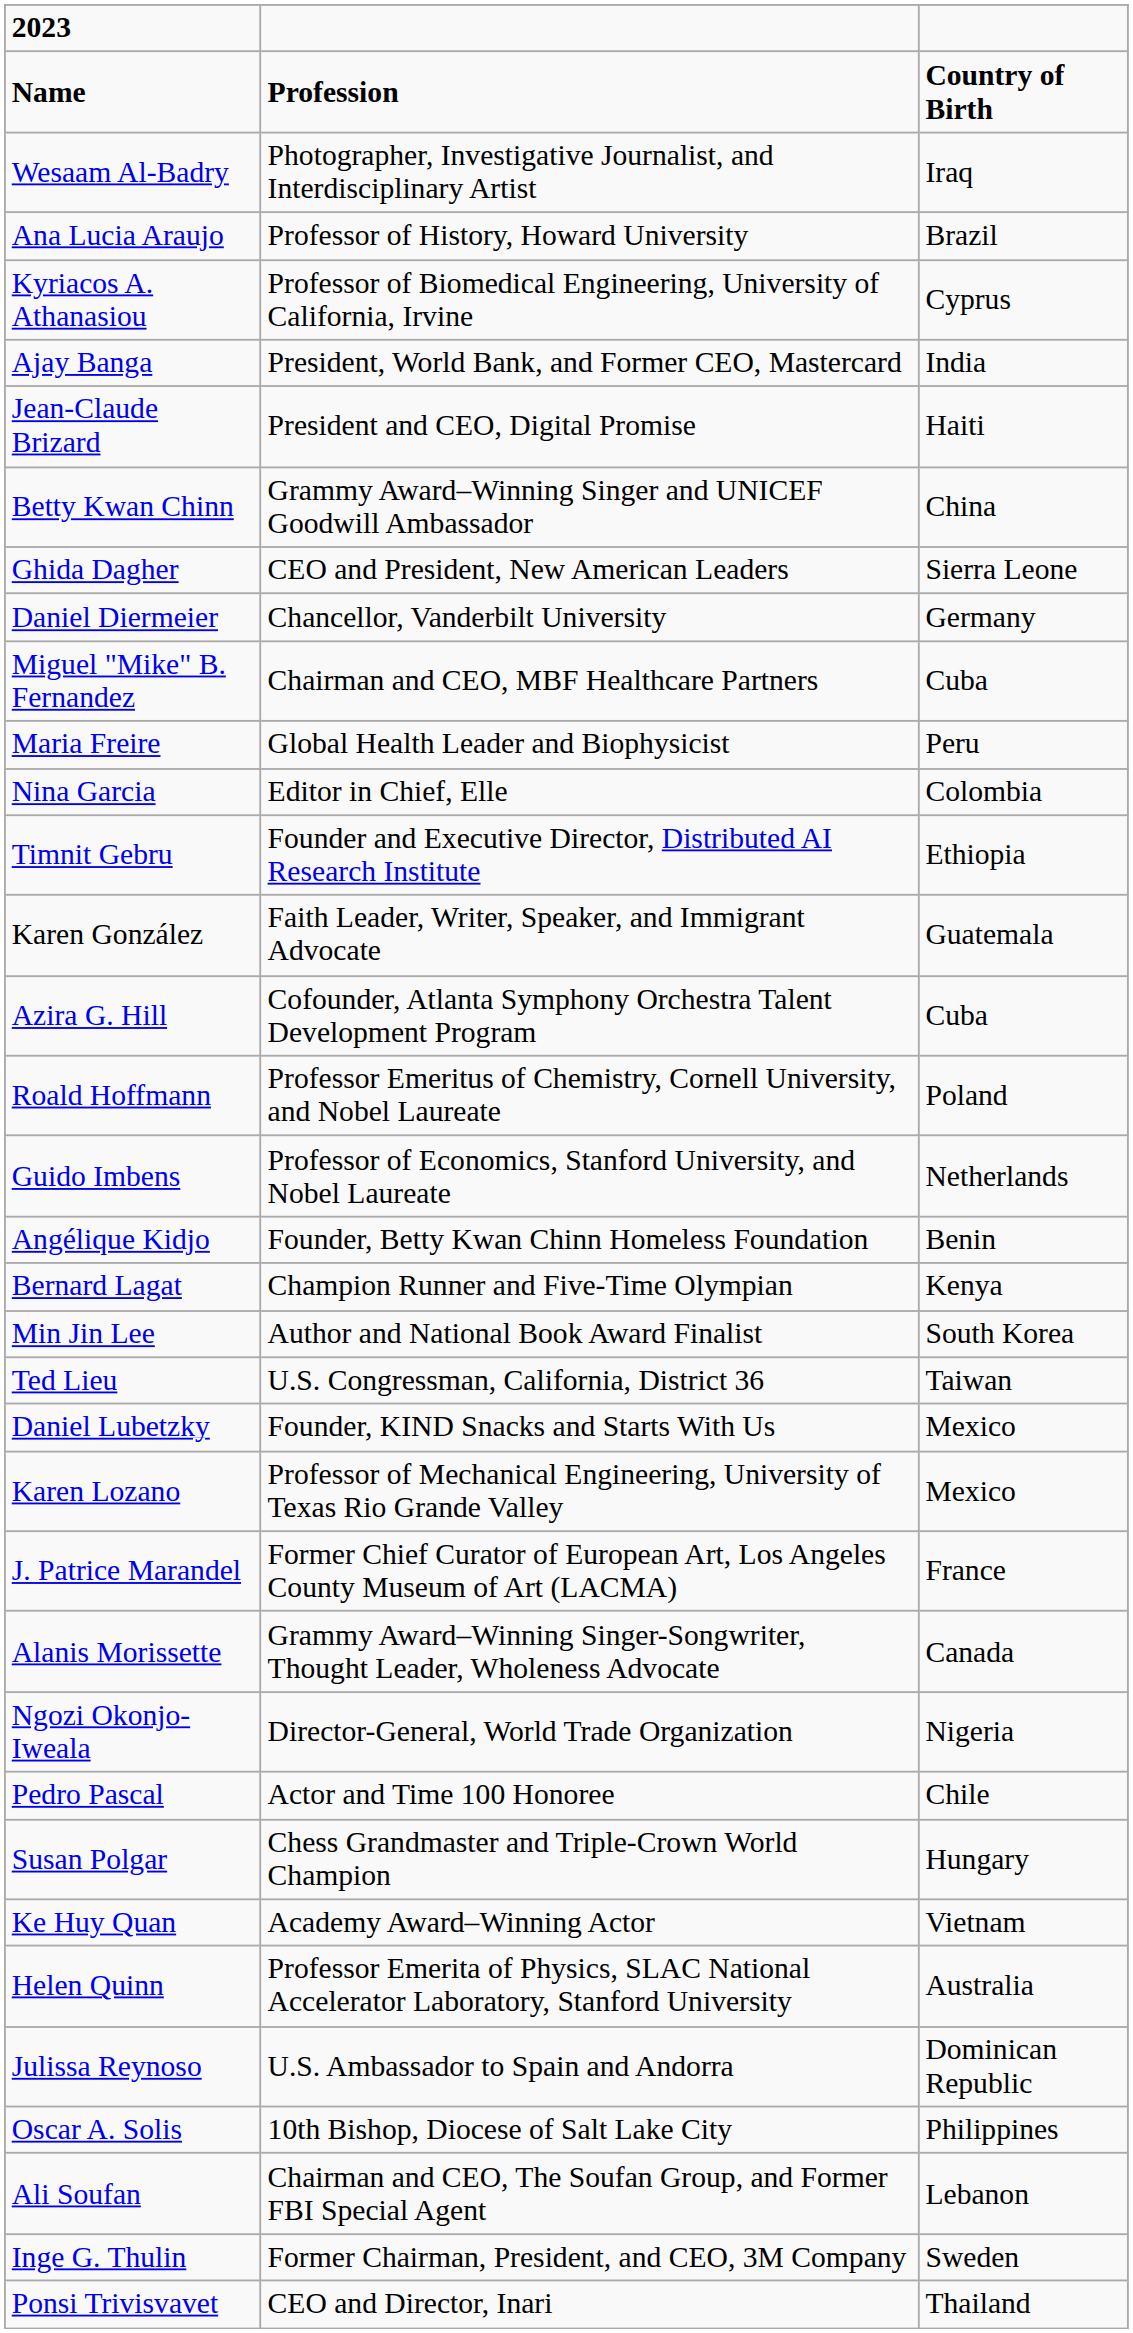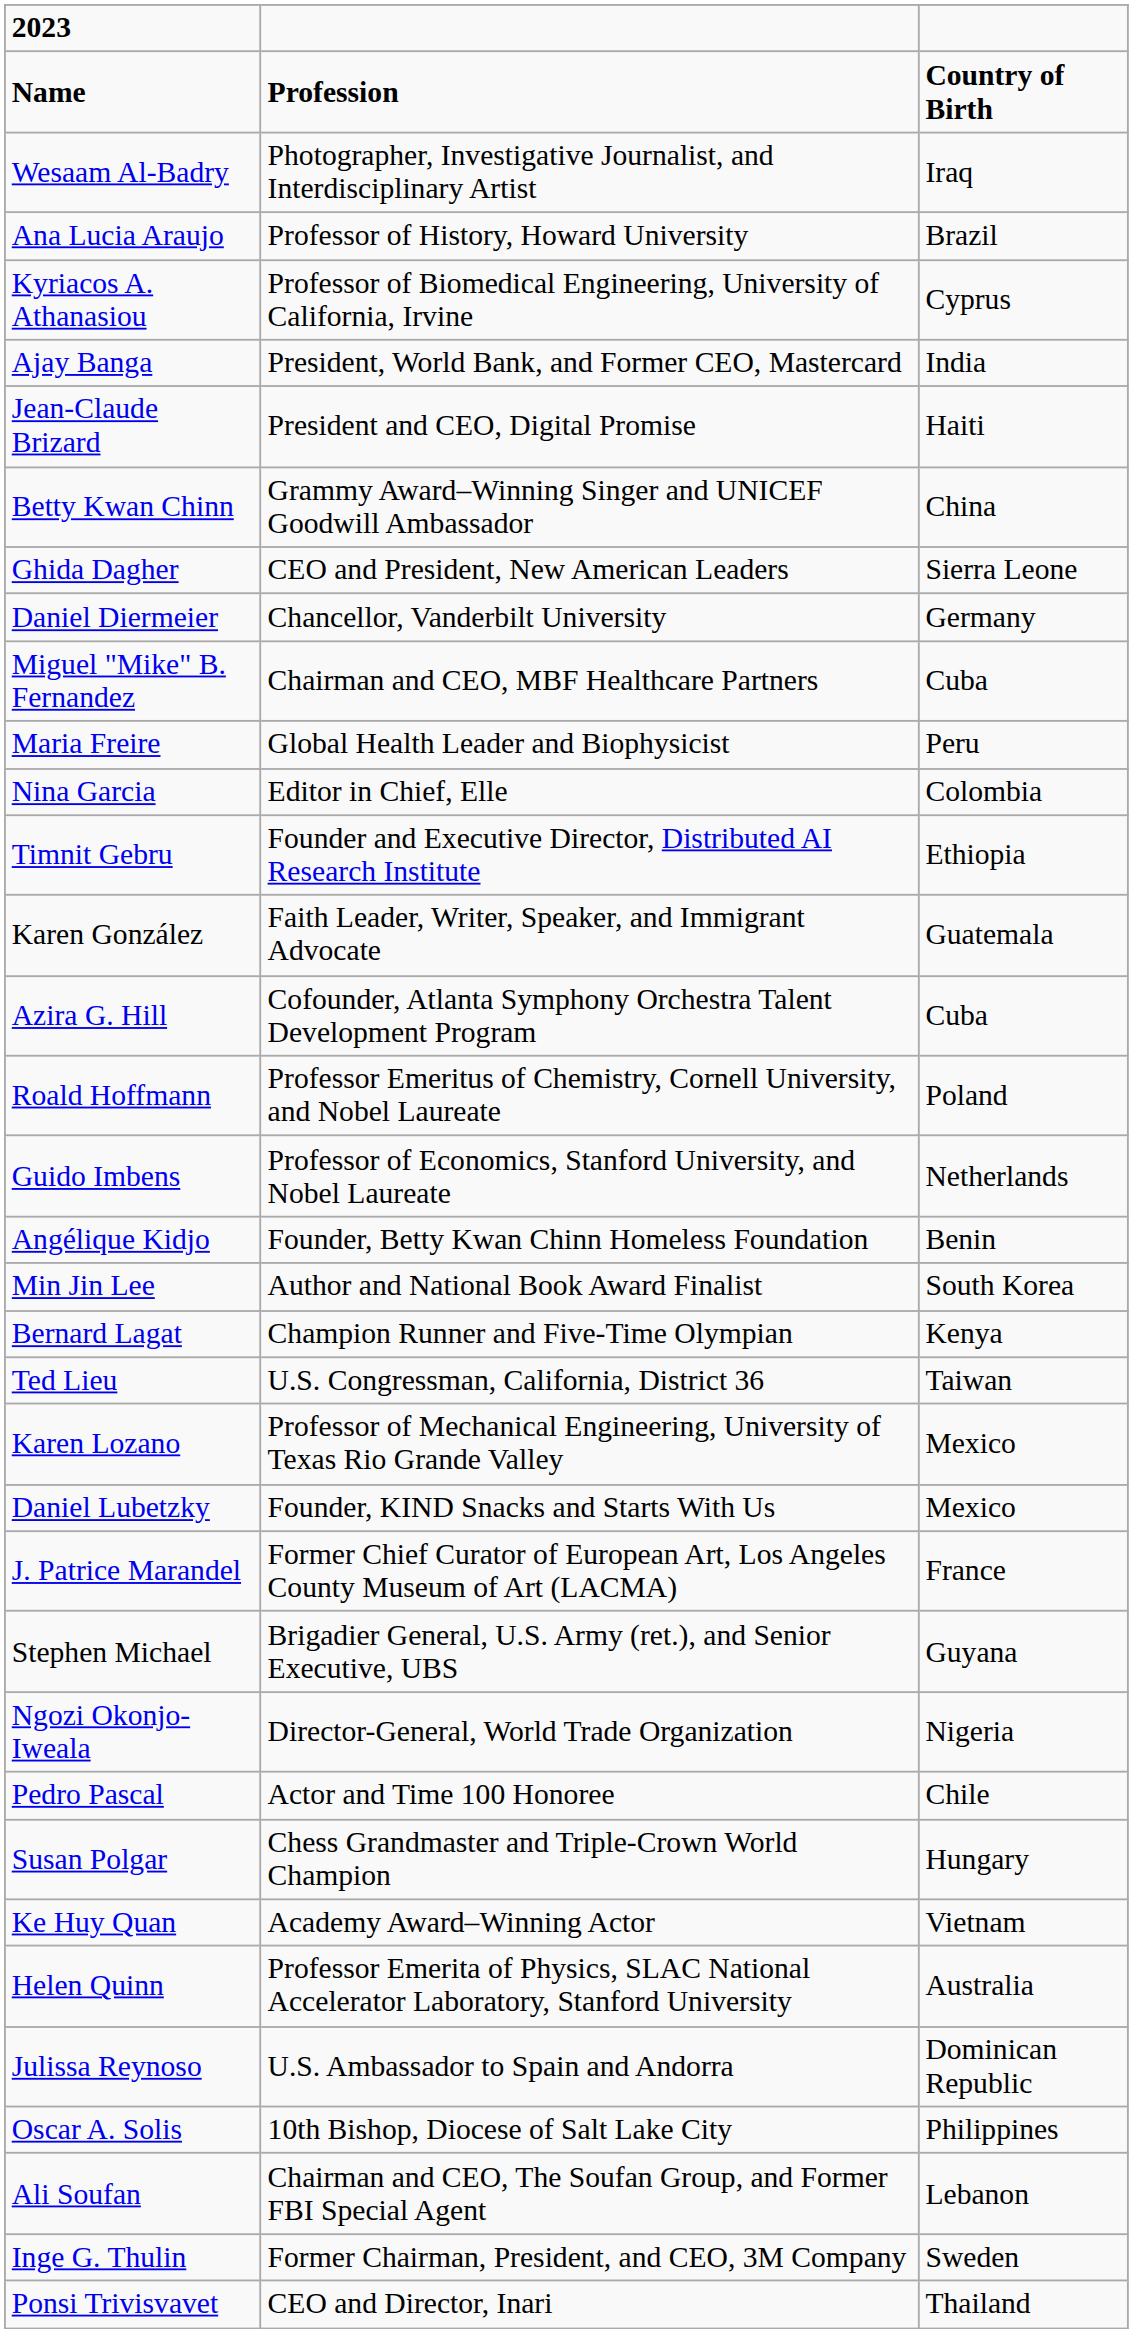 <table class="wikitable">
 <tr>
 <td><strong>2023</strong></td>
 <td></td>
 <td></td>
 </tr>
 <tr>
 <td><strong>Name</strong></td>
 <td><strong>Profession</strong></td>
 <td><strong>Country of Birth</strong></td>
 </tr>
 <tr>
 <td><a href='#'>Wesaam Al-Badry</a></td>
 <td>Photographer, Investigative Journalist, and  Interdisciplinary Artist</td>
 <td>Iraq</td>
 </tr>
 <tr>
 <td><a href='#'>Ana Lucia Araujo</a></td>
 <td>Professor of History, Howard University</td>
 <td>Brazil</td>
 </tr>
 <tr>
 <td><a href='#'>Kyriacos A. Athanasiou</a></td>
 <td>Professor of Biomedical Engineering, University of  California, Irvine</td>
 <td>Cyprus</td>
 </tr>
 <tr>
 <td><a href='#'>Ajay Banga</a></td>
 <td>President, World Bank, and Former CEO, Mastercard</td>
 <td>India</td>
 </tr>
 <tr>
 <td><a href='#'>Jean-Claude Brizard</a></td>
 <td>President and CEO, Digital Promise</td>
 <td>Haiti</td>
 </tr>
 <tr>
 <td><a href='#'>Betty Kwan Chinn</a></td>
 <td>Grammy Award–Winning Singer and UNICEF Goodwill Ambassador</td>
 <td>China</td>
 </tr>
 <tr>
 <td><a href='#'>Ghida Dagher</a></td>
 <td>CEO and President, New American Leaders</td>
 <td>Sierra Leone</td>
 </tr>
 <tr>
 <td><a href='#'>Daniel Diermeier</a></td>
 <td>Chancellor, Vanderbilt University</td>
 <td>Germany</td>
 </tr>
 <tr>
 <td><a href='#'>Miguel "Mike" B. Fernandez</a></td>
 <td>Chairman and CEO, MBF Healthcare Partners</td>
 <td>Cuba</td>
 </tr>
 <tr>
 <td><a href='#'>Maria Freire</a></td>
 <td>Global Health Leader and Biophysicist</td>
 <td>Peru</td>
 </tr>
 <tr>
 <td><a href='#'>Nina Garcia</a></td>
 <td>Editor in Chief, Elle</td>
 <td>Colombia</td>
 </tr>
 <tr>
 <td><a href='#'>Timnit Gebru</a></td>
 <td>Founder and Executive Director, <a href='#'>Distributed AI Research Institute</a></td>
 <td>Ethiopia</td>
 </tr>
 <tr>
 <td>Karen González</td>
 <td>Faith Leader, Writer, Speaker, and Immigrant Advocate</td>
 <td>Guatemala</td>
 </tr>
 <tr>
 <td><a href='#'>Azira G. Hill</a></td>
 <td>Cofounder, Atlanta Symphony Orchestra Talent Development Program</td>
 <td>Cuba</td>
 </tr>
 <tr>
 <td><a href='#'>Roald Hoffmann</a></td>
 <td>Professor Emeritus of Chemistry, Cornell University, and Nobel Laureate</td>
 <td>Poland</td>
 </tr>
 <tr>
 <td><a href='#'>Guido Imbens</a></td>
 <td>Professor of Economics, Stanford University, and Nobel Laureate</td>
 <td>Netherlands</td>
 </tr>
 <tr>
 <td><a href='#'>Angélique Kidjo</a></td>
 <td>Founder, Betty Kwan Chinn Homeless Foundation</td>
 <td>Benin</td>
 </tr>
 <tr>
+<td><a href='#'>Min Jin Lee</a></td>
+<td>Author and National Book Award Finalist</td>
+<td>South Korea</td>
+</tr>
+<tr>
 <td><a href='#'>Bernard Lagat</a></td>
 <td>Champion Runner and Five-Time Olympian</td>
 <td>Kenya</td>
-</tr>
-<tr>
-<td><a href='#'>Min Jin Lee</a></td>
-<td>Author and National Book Award Finalist</td>
-<td>South Korea</td>
 </tr>
 <tr>
 <td><a href='#'>Ted Lieu</a></td>
 <td>U.S. Congressman, California, District 36</td>
 <td>Taiwan</td>
 </tr>
 <tr>
-<td><a href='#'>Daniel Lubetzky</a></td>
-<td>Founder, KIND Snacks and Starts With Us</td>
+<td><a href='#'>Karen Lozano</a></td>
+<td>Professor of Mechanical Engineering, University of Texas Rio Grande Valley</td>
 <td>Mexico</td>
 </tr>
 <tr>
-<td><a href='#'>Karen Lozano</a></td>
-<td>Professor of Mechanical Engineering, University of Texas Rio Grande Valley</td>
+<td><a href='#'>Daniel Lubetzky</a></td>
+<td>Founder, KIND Snacks and Starts With Us</td>
 <td>Mexico</td>
 </tr>
 <tr>
 <td><a href='#'>J. Patrice Marandel</a></td>
 <td>Former Chief Curator of European Art, Los Angeles County Museum of Art (LACMA)</td>
 <td>France</td>
 </tr>
 <tr>
-<td><a href='#'>Alanis Morissette</a></td>
-<td>Grammy Award–Winning Singer-Songwriter, Thought Leader, Wholeness Advocate</td>
-<td>Canada</td>
+<td>Stephen Michael</td>
+<td>Brigadier General, U.S. Army (ret.), and Senior Executive, UBS</td>
+<td>Guyana</td>
 </tr>
 <tr>
 <td><a href='#'>Ngozi Okonjo-Iweala</a></td>
 <td>Director-General, World Trade Organization</td>
 <td>Nigeria</td>
 </tr>
 <tr>
 <td><a href='#'>Pedro Pascal</a></td>
 <td>Actor and Time 100 Honoree</td>
 <td>Chile</td>
 </tr>
 <tr>
 <td><a href='#'>Susan Polgar</a></td>
 <td>Chess Grandmaster and Triple-Crown World Champion</td>
 <td>Hungary</td>
 </tr>
 <tr>
 <td><a href='#'>Ke Huy Quan</a></td>
 <td>Academy Award–Winning Actor</td>
 <td>Vietnam</td>
 </tr>
 <tr>
 <td><a href='#'>Helen Quinn</a></td>
 <td>Professor Emerita of Physics, SLAC National Accelerator Laboratory, Stanford University</td>
 <td>Australia</td>
 </tr>
 <tr>
 <td><a href='#'>Julissa Reynoso</a></td>
 <td>U.S. Ambassador to Spain and Andorra</td>
 <td>Dominican Republic</td>
 </tr>
 <tr>
 <td><a href='#'>Oscar A. Solis</a></td>
 <td>10th Bishop, Diocese of Salt Lake City</td>
 <td>Philippines</td>
 </tr>
 <tr>
 <td><a href='#'>Ali Soufan</a></td>
 <td>Chairman and CEO, The Soufan Group, and Former FBI Special Agent</td>
 <td>Lebanon</td>
 </tr>
 <tr>
 <td><a href='#'>Inge G. Thulin</a></td>
 <td>Former Chairman, President, and CEO, 3M Company</td>
 <td>Sweden</td>
 </tr>
 <tr>
 <td><a href='#'>Ponsi Trivisvavet</a></td>
 <td>CEO and Director, Inari</td>
 <td>Thailand</td>
 </tr>
 </table>
